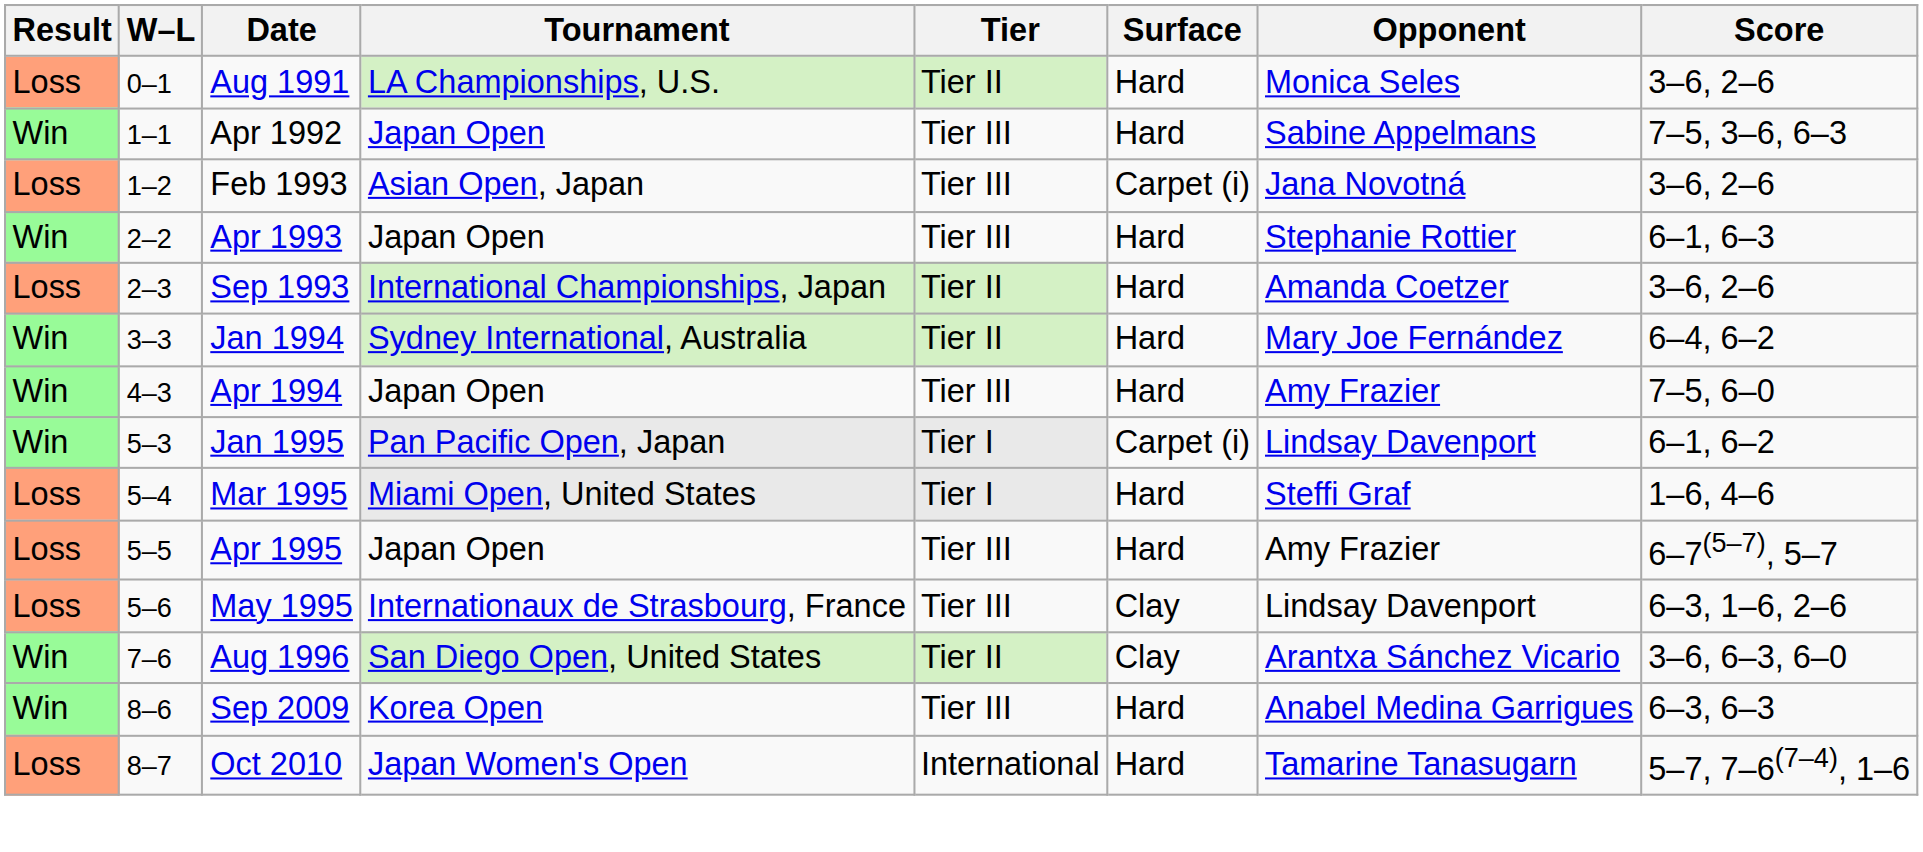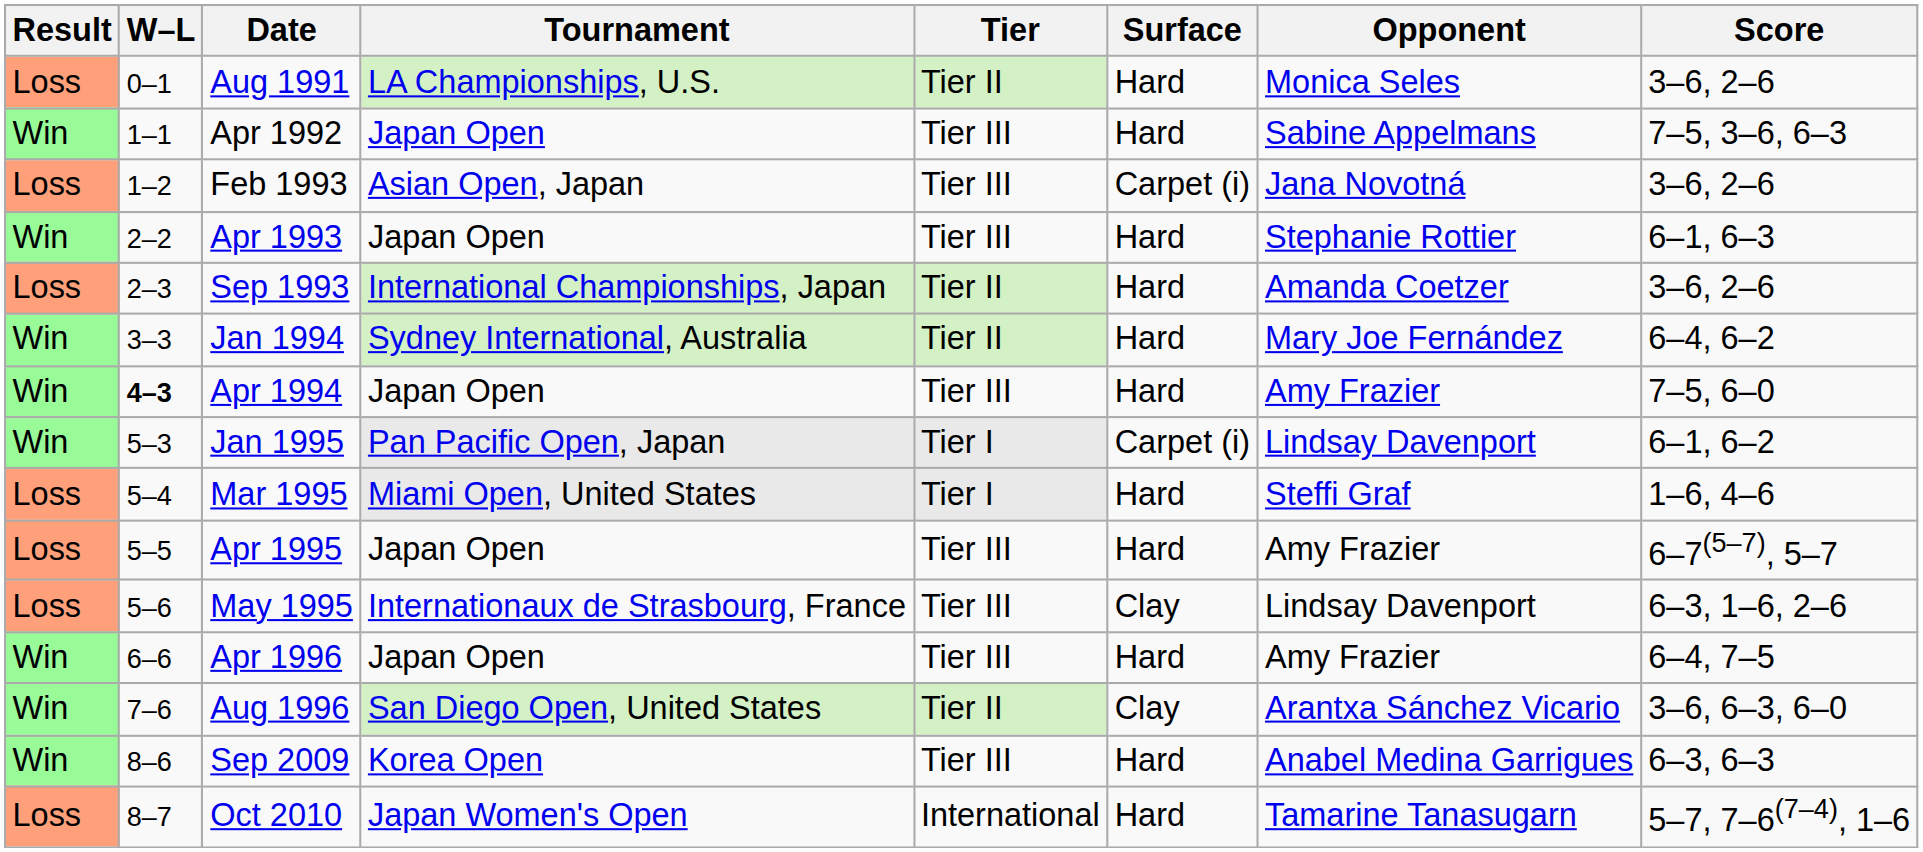 <table class="sortable wikitable">
 <tr>
 <th>Result</th>
 <th class=unsortable>W–L</th>
 <th>Date</th>
 <th>Tournament</th>
 <th>Tier</th>
 <th>Surface</th>
 <th>Opponent</th>
 <th class="unsortable">Score</th>
 </tr>
 <tr>
 <td style="background:#ffa07a;">Loss</td>
 <td><small>0–1</small></td>
 <td><a href='#'>Aug 1991</a></td>
 <td style="background:#d4f1c5;"><a href='#'>LA Championships</a>, U.S.</td>
 <td style="background:#d4f1c5;">Tier II</td>
 <td>Hard</td>
 <td> <a href='#'>Monica Seles</a></td>
 <td>3–6, 2–6</td>
 </tr>
 <tr>
 <td style="background:#98fb98;">Win</td>
 <td><small>1–1</small></td>
 <td>Apr 1992</td>
 <td><a href='#'>Japan Open</a></td>
 <td>Tier III</td>
 <td>Hard</td>
 <td> <a href='#'>Sabine Appelmans</a></td>
 <td>7–5, 3–6, 6–3</td>
 </tr>
 <tr>
 <td style="background:#ffa07a;">Loss</td>
 <td><small>1–2</small></td>
 <td>Feb 1993</td>
 <td><a href='#'>Asian Open</a>, Japan</td>
 <td>Tier III</td>
 <td>Carpet (i)</td>
 <td> <a href='#'>Jana Novotná</a></td>
 <td>3–6, 2–6</td>
 </tr>
 <tr>
 <td style="background:#98fb98;">Win</td>
 <td><small>2–2</small></td>
 <td><a href='#'>Apr 1993</a></td>
 <td>Japan Open</td>
 <td>Tier III</td>
 <td>Hard</td>
 <td> <a href='#'>Stephanie Rottier</a></td>
 <td>6–1, 6–3</td>
 </tr>
 <tr>
 <td style="background:#ffa07a;">Loss</td>
 <td><small>2–3</small></td>
 <td><a href='#'>Sep 1993</a></td>
 <td style="background:#d4f1c5;"><a href='#'>International Championships</a>, Japan</td>
 <td style="background:#d4f1c5;">Tier II</td>
 <td>Hard</td>
 <td> <a href='#'>Amanda Coetzer</a></td>
 <td>3–6, 2–6</td>
 </tr>
 <tr>
 <td style="background:#98fb98;">Win</td>
 <td><small>3–3</small></td>
 <td><a href='#'>Jan 1994</a></td>
 <td style="background:#d4f1c5;"><a href='#'>Sydney International</a>, Australia</td>
 <td style="background:#d4f1c5;">Tier II</td>
 <td>Hard</td>
 <td> <a href='#'>Mary Joe Fernández</a></td>
 <td>6–4, 6–2</td>
 </tr>
 <tr>
 <td style="background:#98fb98;">Win</td>
-<td><small>4–3</small></td>
+<td><strong><small>4–3</small></strong></td>
 <td><a href='#'>Apr 1994</a></td>
 <td>Japan Open</td>
 <td>Tier III</td>
 <td>Hard</td>
 <td> <a href='#'>Amy Frazier</a></td>
 <td>7–5, 6–0</td>
 </tr>
 <tr>
 <td style="background:#98fb98;">Win</td>
 <td><small>5–3</small></td>
 <td><a href='#'>Jan 1995</a></td>
 <td style="background:#e9e9e9;"><a href='#'>Pan Pacific Open</a>, Japan</td>
 <td style="background:#e9e9e9;">Tier I</td>
 <td>Carpet (i)</td>
 <td> <a href='#'>Lindsay Davenport</a></td>
 <td>6–1, 6–2</td>
 </tr>
 <tr>
 <td style="background:#ffa07a;">Loss</td>
 <td><small>5–4</small></td>
 <td><a href='#'>Mar 1995</a></td>
 <td style="background:#e9e9e9;"><a href='#'>Miami Open</a>, United States</td>
 <td style="background:#e9e9e9;">Tier I</td>
 <td>Hard</td>
 <td> <a href='#'>Steffi Graf</a></td>
 <td>1–6, 4–6</td>
 </tr>
 <tr>
 <td style="background:#ffa07a;">Loss</td>
 <td><small>5–5</small></td>
 <td><a href='#'>Apr 1995</a></td>
 <td>Japan Open</td>
 <td>Tier III</td>
 <td>Hard</td>
 <td> Amy Frazier</td>
 <td>6–7<sup>(5–7)</sup>, 5–7</td>
 </tr>
 <tr>
 <td style="background:#ffa07a;">Loss</td>
 <td><small>5–6</small></td>
 <td><a href='#'>May 1995</a></td>
 <td><a href='#'>Internationaux de Strasbourg</a>, France</td>
 <td>Tier III</td>
 <td>Clay</td>
 <td> Lindsay Davenport</td>
 <td>6–3, 1–6, 2–6</td>
 </tr>
 <tr>
 <td style="background:#98fb98;">Win</td>
+<td><small>6–6</small></td>
+<td><a href='#'>Apr 1996</a></td>
+<td>Japan Open</td>
+<td>Tier III</td>
+<td>Hard</td>
+<td> Amy Frazier</td>
+<td>6–4, 7–5</td>
+</tr>
+<tr>
+<td style="background:#98fb98;">Win</td>
 <td><small>7–6</small></td>
 <td><a href='#'>Aug 1996</a></td>
 <td style="background:#d4f1c5;"><a href='#'>San Diego Open</a>, United States</td>
 <td style="background:#d4f1c5;">Tier II</td>
 <td>Clay</td>
 <td> <a href='#'>Arantxa Sánchez Vicario</a></td>
 <td>3–6, 6–3, 6–0</td>
 </tr>
 <tr>
 <td style="background:#98fb98;">Win</td>
 <td><small>8–6</small></td>
 <td><a href='#'>Sep 2009</a></td>
 <td><a href='#'>Korea Open</a></td>
 <td>Tier III</td>
 <td>Hard</td>
 <td> <a href='#'>Anabel Medina Garrigues</a></td>
 <td>6–3, 6–3</td>
 </tr>
 <tr>
 <td style="background:#ffa07a;">Loss</td>
 <td><small>8–7</small></td>
 <td><a href='#'>Oct 2010</a></td>
 <td><a href='#'>Japan Women's Open</a></td>
 <td>International</td>
 <td>Hard</td>
 <td> <a href='#'>Tamarine Tanasugarn</a></td>
 <td>5–7, 7–6<sup>(7–4)</sup>, 1–6</td>
 </tr>
 </table>
